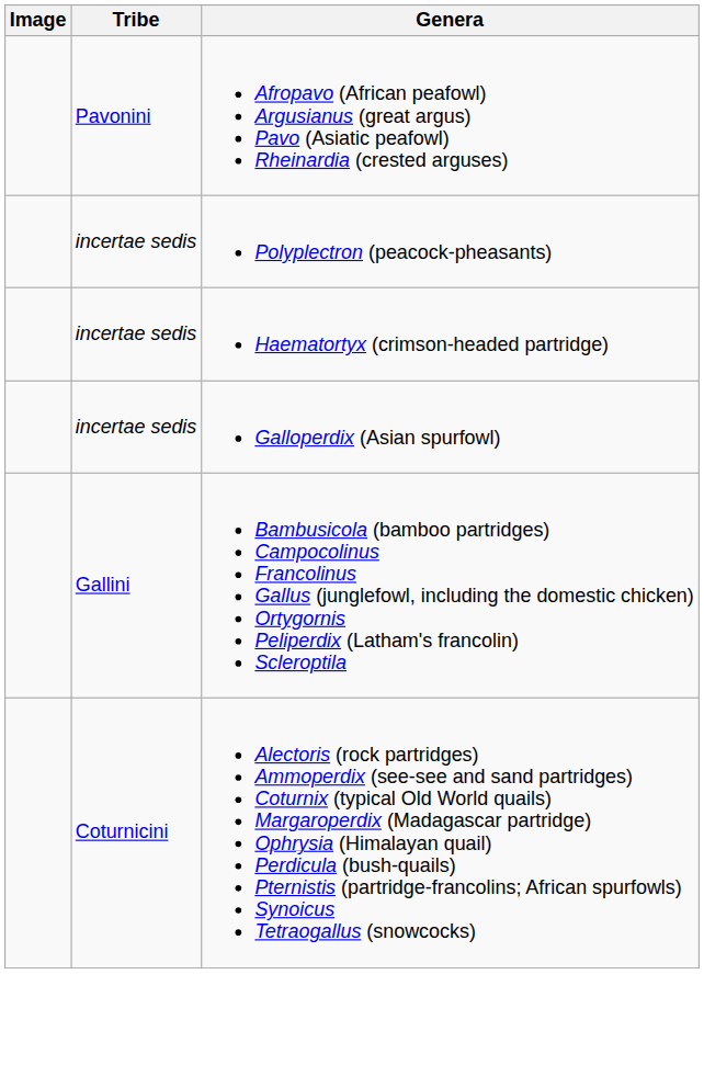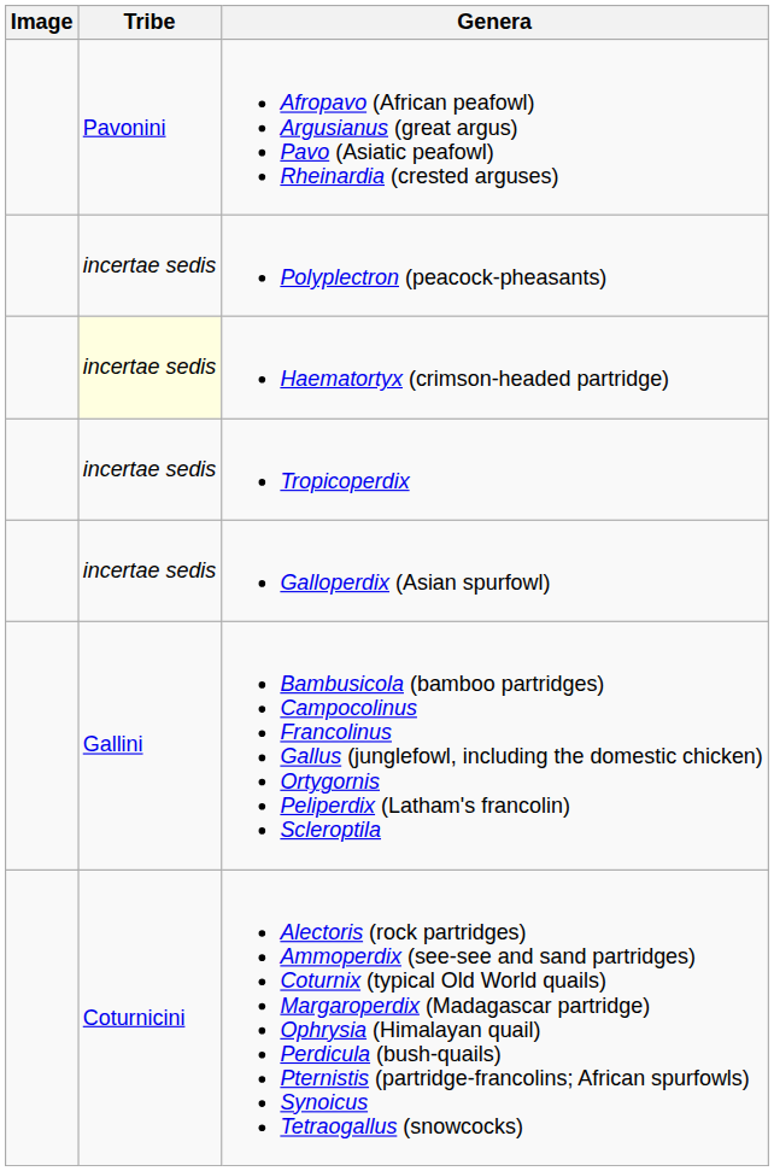 <table class="wikitable">
 <tr>
 <th>Image</th>
 <th>Tribe</th>
 <th>Genera</th>
 </tr>
 <tr>
 <td></td>
 <td><a href='#'>Pavonini</a></td>
 <td><br><ul><li><em><a href='#'>Afropavo</a></em> (African peafowl)</li><li><em><a href='#'>Argusianus</a></em> (great argus)</li><li><em><a href='#'>Pavo</a></em> (Asiatic peafowl)</li><li><em><a href='#'>Rheinardia</a></em> (crested arguses)</li></ul></td>
 </tr>
 <tr>
 <td></td>
 <td><em>incertae sedis</em></td>
 <td><br><ul><li><em><a href='#'>Polyplectron</a></em> (peacock-pheasants)</li></ul></td>
 </tr>
 <tr>
 <td></td>
+<td style="background: lightyellow;"><em>incertae sedis</em></td>
+<td><br><ul><li><em><a href='#'>Haematortyx</a></em> (crimson-headed partridge)</li></ul></td>
+</tr>
+<tr>
+<td></td>
 <td><em>incertae sedis</em></td>
-<td><br><ul><li><em><a href='#'>Haematortyx</a></em> (crimson-headed partridge)</li></ul></td>
+<td><br><ul><li><em><a href='#'>Tropicoperdix</a></em></li></ul></td>
 </tr>
 <tr>
 <td></td>
 <td><em>incertae sedis</em></td>
 <td><br><ul><li><em><a href='#'>Galloperdix</a></em> (Asian spurfowl)</li></ul></td>
 </tr>
 <tr>
 <td></td>
 <td><a href='#'>Gallini</a></td>
 <td><br><ul><li><em><a href='#'>Bambusicola</a></em> (bamboo partridges)</li><li><em><a href='#'>Campocolinus</a></em></li><li><em><a href='#'>Francolinus</a></em></li><li><em><a href='#'>Gallus</a></em> (junglefowl, including the domestic chicken)</li><li><em><a href='#'>Ortygornis</a></em></li><li><em><a href='#'>Peliperdix</a></em> (Latham's francolin)</li><li><em><a href='#'>Scleroptila</a></em></li></ul></td>
 </tr>
 <tr>
 <td></td>
 <td><a href='#'>Coturnicini</a></td>
 <td><br><ul><li><em><a href='#'>Alectoris</a></em> (rock partridges)</li><li><em><a href='#'>Ammoperdix</a></em> (see-see and sand partridges)</li><li><em><a href='#'>Coturnix</a></em> (typical Old World quails)</li><li><em><a href='#'>Margaroperdix</a></em> (Madagascar partridge)</li><li><em><a href='#'>Ophrysia</a></em> (Himalayan quail)</li><li><em><a href='#'>Perdicula</a></em> (bush-quails)</li><li><em><a href='#'>Pternistis</a></em> (partridge-francolins; African spurfowls)</li><li><em><a href='#'>Synoicus</a></em></li><li><em><a href='#'>Tetraogallus</a></em> (snowcocks)</li></ul></td>
 </tr>
 </table>
